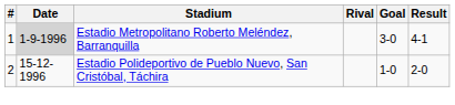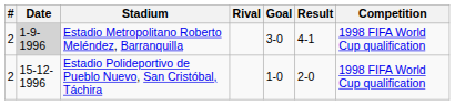 <table class="wikitable">
 <tr>
 <th>#</th>
 <th>Date</th>
 <th>Stadium</th>
 <th>Rival</th>
 <th>Goal</th>
 <th>Result</th>
+<th>Competition</th>
 </tr>
 <tr>
-<td>1</td>
+<td>2</td>
 <td style="background: lightgrey;">1-9-1996</td>
 <td><a href='#'>Estadio Metropolitano Roberto Meléndez</a>, <a href='#'>Barranquilla</a></td>
 <td></td>
 <td>3-0</td>
 <td>4-1</td>
+<td><a href='#'>1998 FIFA World Cup qualification</a></td>
 </tr>
 <tr>
 <td>2</td>
 <td>15-12-1996</td>
 <td><a href='#'>Estadio Polideportivo de Pueblo Nuevo</a>, <a href='#'>San Cristóbal, Táchira</a></td>
 <td></td>
 <td>1-0</td>
 <td>2-0</td>
+<td><a href='#'>1998 FIFA World Cup qualification</a></td>
 </tr>
 </table>
